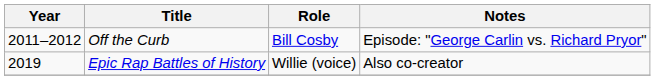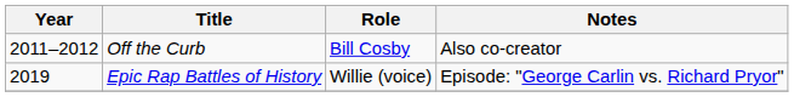 <table class="wikitable sortable">
 <tr>
 <th>Year</th>
 <th>Title</th>
 <th>Role</th>
 <th>Notes</th>
 </tr>
 <tr>
 <td>2011–2012</td>
 <td><em>Off the Curb</em></td>
 <td><a href='#'>Bill Cosby</a></td>
-<td>Episode: "<a href='#'>George Carlin</a> vs. <a href='#'>Richard Pryor</a>"</td>
+<td>Also co-creator</td>
 </tr>
 <tr>
 <td>2019</td>
 <td><em><a href='#'>Epic Rap Battles of History</a></em></td>
 <td>Willie (voice)</td>
-<td>Also co-creator</td>
+<td>Episode: "<a href='#'>George Carlin</a> vs. <a href='#'>Richard Pryor</a>"</td>
 </tr>
 <tr>
 </tr>
 </table>
